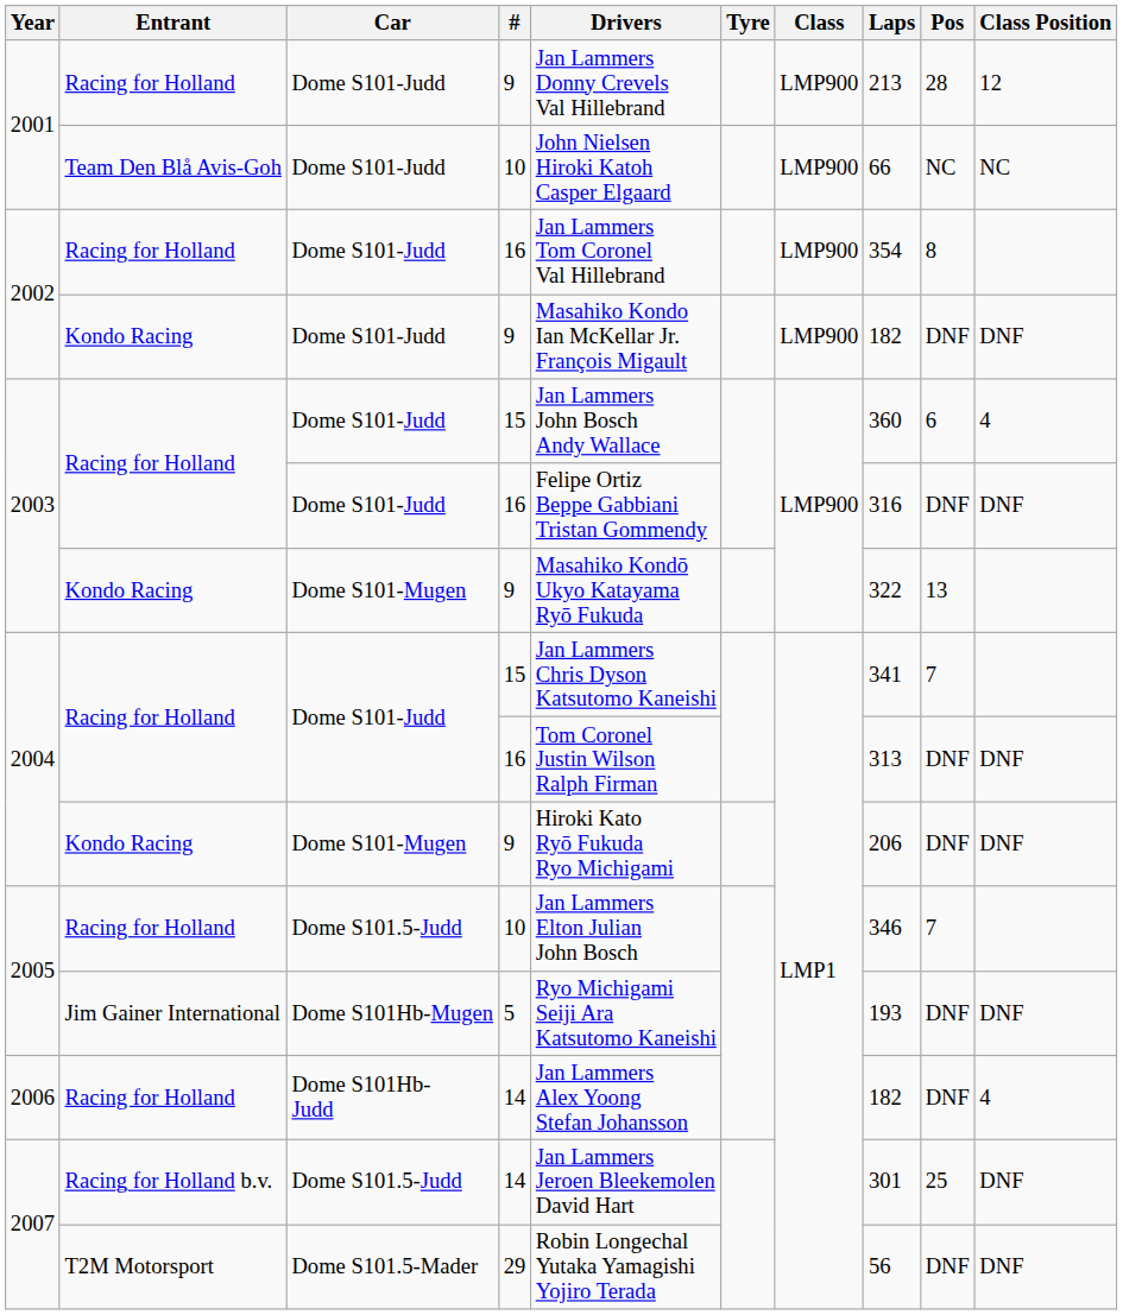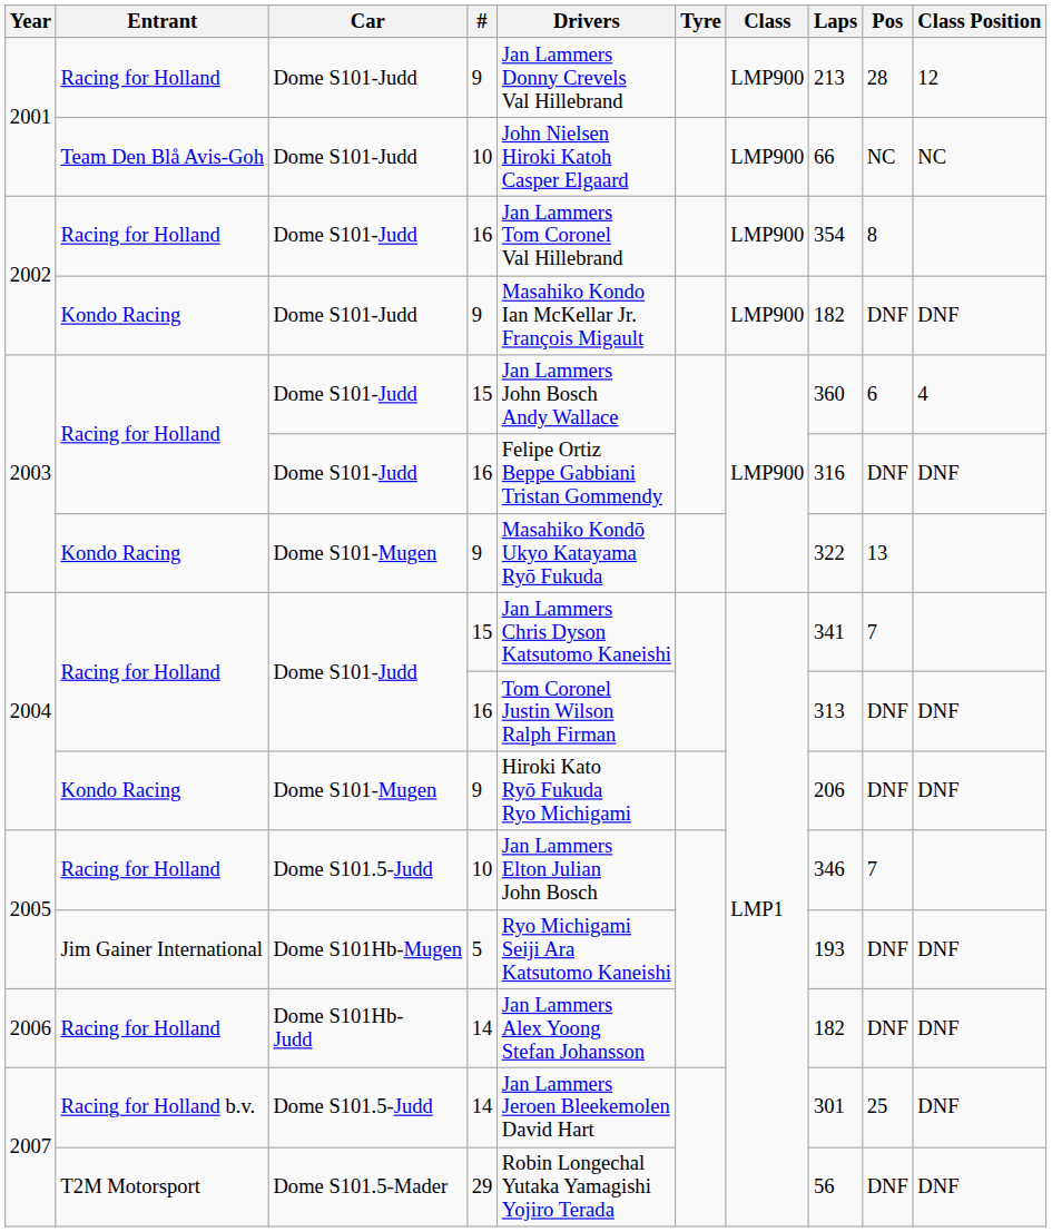 <table class="wikitable">
 <tr>
 <th>Year</th>
 <th>Entrant</th>
 <th>Car</th>
 <th>#</th>
 <th>Drivers</th>
 <th>Tyre</th>
 <th>Class</th>
 <th>Laps</th>
 <th>Pos</th>
 <th>Class Position</th>
 </tr>
 <tr>
 <td rowspan="2">2001</td>
 <td> <a href='#'>Racing for Holland</a></td>
 <td>Dome S101-Judd</td>
 <td>9</td>
 <td> <a href='#'>Jan Lammers</a><br> <a href='#'>Donny Crevels</a><br> Val Hillebrand</td>
 <td></td>
 <td>LMP900</td>
 <td>213</td>
 <td>28</td>
 <td>12</td>
 </tr>
 <tr>
 <td> <a href='#'>Team Den Blå Avis-Goh</a></td>
 <td>Dome S101-Judd</td>
 <td>10</td>
 <td> <a href='#'>John Nielsen</a><br> <a href='#'>Hiroki Katoh</a><br> <a href='#'>Casper Elgaard</a></td>
 <td></td>
 <td>LMP900</td>
 <td>66</td>
 <td>NC</td>
 <td>NC</td>
 </tr>
 <tr>
 <td rowspan="2">2002</td>
 <td> <a href='#'>Racing for Holland</a></td>
 <td>Dome S101-<a href='#'>Judd</a></td>
 <td>16</td>
 <td> <a href='#'>Jan Lammers</a><br> <a href='#'>Tom Coronel</a><br> Val Hillebrand</td>
 <td></td>
 <td>LMP900</td>
 <td>354</td>
 <td>8</td>
 <td></td>
 </tr>
 <tr>
 <td> <a href='#'>Kondo Racing</a></td>
 <td>Dome S101-Judd</td>
 <td>9</td>
 <td> <a href='#'>Masahiko Kondo</a><br> Ian McKellar Jr.<br> <a href='#'>François Migault</a></td>
 <td></td>
 <td>LMP900</td>
 <td>182</td>
 <td>DNF</td>
 <td>DNF</td>
 </tr>
 <tr>
 <td rowspan="3">2003</td>
 <td rowspan="2"> <a href='#'>Racing for Holland</a></td>
 <td>Dome S101-<a href='#'>Judd</a></td>
 <td>15</td>
 <td> <a href='#'>Jan Lammers</a><br> John Bosch<br> <a href='#'>Andy Wallace</a></td>
 <td rowspan="2"></td>
 <td rowspan="3">LMP900</td>
 <td>360</td>
 <td>6</td>
 <td>4</td>
 </tr>
 <tr>
 <td>Dome S101-<a href='#'>Judd</a></td>
 <td>16</td>
 <td> Felipe Ortiz<br> <a href='#'>Beppe Gabbiani</a><br> <a href='#'>Tristan Gommendy</a></td>
 <td>316</td>
 <td>DNF</td>
 <td>DNF</td>
 </tr>
 <tr>
 <td> <a href='#'>Kondo Racing</a></td>
 <td>Dome S101-<a href='#'>Mugen</a></td>
 <td>9</td>
 <td> <a href='#'>Masahiko Kondō</a><br> <a href='#'>Ukyo Katayama</a><br> <a href='#'>Ryō Fukuda</a></td>
 <td></td>
 <td>322</td>
 <td>13</td>
 <td></td>
 </tr>
 <tr>
 <td rowspan="3">2004</td>
 <td rowspan="2"> <a href='#'>Racing for Holland</a></td>
 <td rowspan="2">Dome S101-<a href='#'>Judd</a></td>
 <td>15</td>
 <td> <a href='#'>Jan Lammers</a><br> <a href='#'>Chris Dyson</a><br> <a href='#'>Katsutomo Kaneishi</a></td>
 <td rowspan="2"></td>
 <td rowspan="8">LMP1</td>
 <td>341</td>
 <td>7</td>
 <td></td>
 </tr>
 <tr>
 <td>16</td>
 <td> <a href='#'>Tom Coronel</a><br> <a href='#'>Justin Wilson</a><br> <a href='#'>Ralph Firman</a></td>
 <td>313</td>
 <td>DNF</td>
 <td>DNF</td>
 </tr>
 <tr>
 <td> <a href='#'>Kondo Racing</a></td>
 <td>Dome S101-<a href='#'>Mugen</a></td>
 <td>9</td>
 <td> Hiroki Kato<br> <a href='#'>Ryō Fukuda</a><br> <a href='#'>Ryo Michigami</a></td>
 <td></td>
 <td>206</td>
 <td>DNF</td>
 <td>DNF</td>
 </tr>
 <tr>
 <td rowspan="2">2005</td>
 <td> <a href='#'>Racing for Holland</a></td>
 <td>Dome S101.5-<a href='#'>Judd</a></td>
 <td>10</td>
 <td> <a href='#'>Jan Lammers</a><br> <a href='#'>Elton Julian</a><br> John Bosch</td>
 <td rowspan="3"></td>
 <td>346</td>
 <td>7</td>
 <td></td>
 </tr>
 <tr>
 <td> Jim Gainer International</td>
 <td>Dome S101Hb-<a href='#'>Mugen</a></td>
 <td>5</td>
 <td> <a href='#'>Ryo Michigami</a><br> <a href='#'>Seiji Ara</a><br> <a href='#'>Katsutomo Kaneishi</a></td>
 <td>193</td>
 <td>DNF</td>
 <td>DNF</td>
 </tr>
 <tr>
 <td>2006</td>
 <td> <a href='#'>Racing for Holland</a></td>
 <td>Dome S101Hb-<br><a href='#'>Judd</a></td>
 <td>14</td>
 <td> <a href='#'>Jan Lammers</a><br> <a href='#'>Alex Yoong</a><br> <a href='#'>Stefan Johansson</a></td>
 <td>182</td>
 <td>DNF</td>
-<td>4</td>
+<td>DNF</td>
 </tr>
 <tr>
 <td rowspan="2">2007</td>
 <td> <a href='#'>Racing for Holland</a> b.v.</td>
 <td>Dome S101.5-<a href='#'>Judd</a></td>
 <td>14</td>
 <td> <a href='#'>Jan Lammers</a><br> <a href='#'>Jeroen Bleekemolen</a><br> David Hart</td>
 <td rowspan="2"></td>
 <td>301</td>
 <td>25</td>
 <td>DNF</td>
 </tr>
 <tr>
 <td> T2M Motorsport</td>
 <td>Dome S101.5-Mader</td>
 <td>29</td>
 <td> Robin Longechal<br> Yutaka Yamagishi<br> <a href='#'>Yojiro Terada</a></td>
 <td>56</td>
 <td>DNF</td>
 <td>DNF</td>
 </tr>
 </table>
